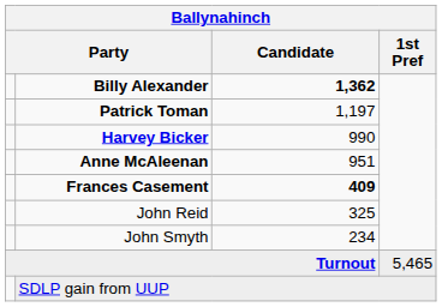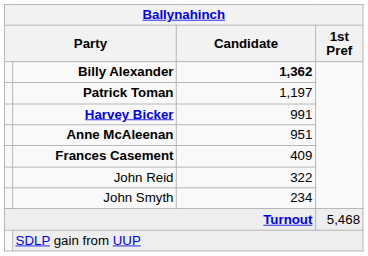 <table class="wikitable">
 <tr>
 <th colspan="4" align="center"><a href='#'>Ballynahinch</a></th>
 </tr>
 <tr>
 <th colspan="2" align="center" width=200>Party</th>
 <th width=160>Candidate</th>
 <th width=50>1st Pref</th>
 </tr>
 <tr>
 <td></td>
 <td align="right"><strong>Billy Alexander</strong></td>
 <td align="right"><strong>1,362</strong></td>
 </tr>
 <tr>
 <td></td>
 <td align="right"><strong>Patrick Toman</strong></td>
 <td align="right">1,197</td>
 </tr>
 <tr>
 <td></td>
 <td align="right"><strong><a href='#'>Harvey Bicker</a></strong></td>
-<td align="right">990</td>
+<td align="right">991</td>
 </tr>
 <tr>
 <td></td>
 <td align="right"><strong>Anne McAleenan</strong></td>
 <td align="right">951</td>
 </tr>
 <tr>
 <td></td>
 <td align="right"><strong>Frances Casement</strong></td>
-<td align="right"><strong>409</strong></td>
+<td align="right">409</td>
 </tr>
 <tr>
 <td></td>
 <td align="right">John Reid</td>
-<td align="right">325</td>
+<td align="right">322</td>
 </tr>
 <tr>
 <td></td>
 <td align="right">John Smyth</td>
 <td align="right">234</td>
 </tr>
 <tr bgcolor="EEEEEE">
 <td colspan=3 align="right"><strong><a href='#'>Turnout</a></strong></td>
-<td align="right">5,465</td>
+<td align="right">5,468</td>
 </tr>
 <tr>
 <td bgcolor=></td>
 <td colspan=3 bgcolor="EEEEEE"><a href='#'>SDLP</a> gain from <a href='#'>UUP</a></td>
 </tr>
 </table>
